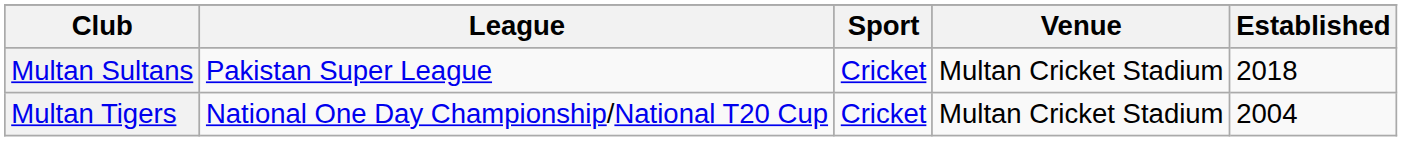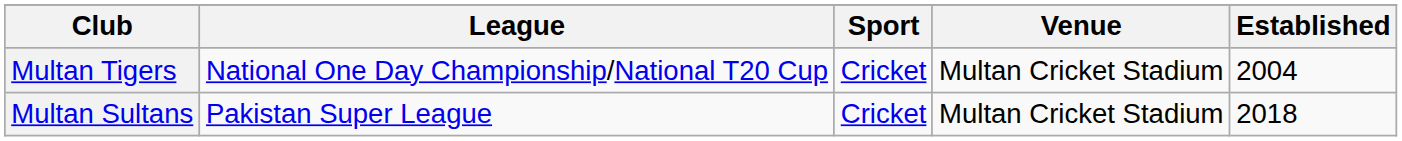 <table class="wikitable sortable">
 <tr>
 </tr>
 <tr>
 <th scope="col">Club</th>
 <th scope="col">League</th>
 <th scope="col">Sport</th>
 <th scope="col">Venue</th>
 <th scope="col">Established</th>
 </tr>
 <tr>
+<th scope="row" style="font-weight: normal; text-align: left;"><a href='#'>Multan Tigers</a></th>
+<td><a href='#'>National One Day Championship</a>/<a href='#'>National T20 Cup</a></td>
+<td><a href='#'>Cricket</a></td>
+<td>Multan Cricket Stadium</td>
+<td>2004</td>
+</tr>
+<tr>
 <th scope="row" style="font-weight: normal; text-align: left;"><a href='#'>Multan Sultans</a></th>
 <td><a href='#'>Pakistan Super League</a></td>
 <td><a href='#'>Cricket</a></td>
 <td>Multan Cricket Stadium</td>
 <td>2018</td>
 </tr>
-<tr>
-<th scope="row" style="font-weight: normal; text-align: left;"><a href='#'>Multan Tigers</a></th>
-<td><a href='#'>National One Day Championship</a>/<a href='#'>National T20 Cup</a></td>
-<td><a href='#'>Cricket</a></td>
-<td>Multan Cricket Stadium</td>
-<td>2004</td>
-</tr>
 </table>
